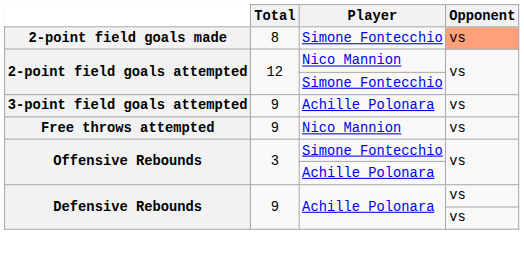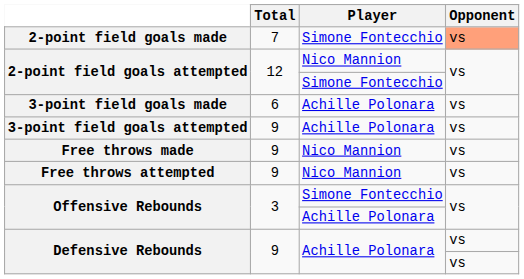 <table class=wikitable style="border: none;">
 <tr>
 <th style="border: white; background: white;"></th>
 <th>Total</th>
 <th>Player</th>
 <th>Opponent</th>
 </tr>
 <tr>
 <th>2-point field goals made</th>
-<td align=center>8</td>
+<td align=center>7</td>
 <td><a href='#'>Simone Fontecchio</a></td>
 <td style="background: lightsalmon;">vs </td>
 </tr>
 <tr>
 <th rowspan=2>2-point field goals attempted</th>
 <td rowspan=2 align=center>12</td>
 <td><a href='#'>Nico Mannion</a></td>
 <td rowspan=2>vs </td>
 </tr>
 <tr>
 <td><a href='#'>Simone Fontecchio</a></td>
 </tr>
 <tr>
+<th>3-point field goals made</th>
+<td align=center>6</td>
+<td><a href='#'>Achille Polonara</a></td>
+<td>vs </td>
+</tr>
+<tr>
 <th>3-point field goals attempted</th>
 <td align=center>9</td>
 <td><a href='#'>Achille Polonara</a></td>
+<td>vs </td>
+</tr>
+<tr>
+<th>Free throws made</th>
+<td align=center>9</td>
+<td><a href='#'>Nico Mannion</a></td>
 <td>vs </td>
 </tr>
 <tr>
 <th>Free throws attempted</th>
 <td align=center>9</td>
 <td><a href='#'>Nico Mannion</a></td>
 <td>vs </td>
 </tr>
 <tr>
 <th rowspan=2>Offensive Rebounds</th>
 <td rowspan=2 align=center>3</td>
 <td><a href='#'>Simone Fontecchio</a></td>
 <td rowspan=2>vs </td>
 </tr>
 <tr>
 <td><a href='#'>Achille Polonara</a></td>
 </tr>
 <tr>
 <th rowspan=2>Defensive Rebounds</th>
 <td rowspan=2 align=center>9</td>
 <td rowspan=2><a href='#'>Achille Polonara</a></td>
 <td>vs </td>
 </tr>
 <tr>
 <td>vs </td>
 </tr>
 </table>
